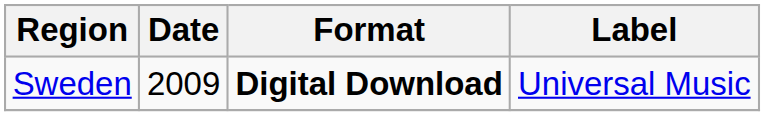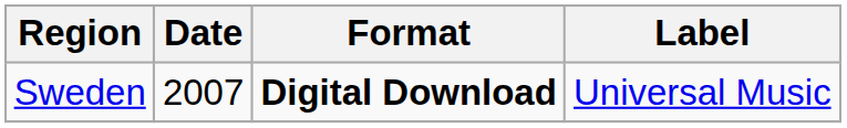 <table class=wikitable>
 <tr>
 <th>Region</th>
 <th>Date</th>
 <th>Format</th>
 <th>Label</th>
 </tr>
 <tr>
 <td><a href='#'>Sweden</a></td>
-<td>2009</td>
+<td>2007</td>
 <td><strong>Digital Download</strong></td>
 <td><a href='#'>Universal Music</a></td>
 </tr>
 <tr>
 </tr>
 </table>
